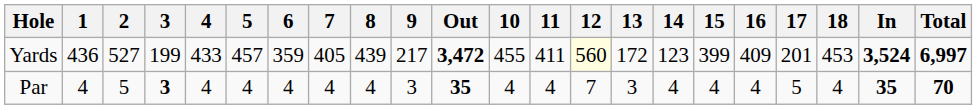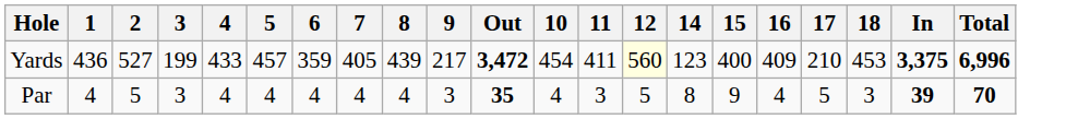 <table class="wikitable" style="text-align:center">
 <tr>
 <th align="left">Hole</th>
 <th>1</th>
 <th>2</th>
 <th>3</th>
 <th>4</th>
 <th>5</th>
 <th>6</th>
 <th>7</th>
 <th>8</th>
 <th>9</th>
 <th>Out</th>
 <th>10</th>
 <th>11</th>
 <th>12</th>
-<th>13</th>
 <th>14</th>
 <th>15</th>
 <th>16</th>
 <th>17</th>
 <th>18</th>
 <th>In</th>
 <th>Total</th>
 </tr>
 <tr>
 <td align="center">Yards</td>
 <td>436</td>
 <td>527</td>
 <td>199</td>
 <td>433</td>
 <td>457</td>
 <td>359</td>
 <td>405</td>
 <td>439</td>
 <td>217</td>
 <td><strong>3,472</strong></td>
-<td>455</td>
+<td>454</td>
 <td>411</td>
 <td style="background: lightyellow;">560</td>
-<td>172</td>
 <td>123</td>
-<td>399</td>
+<td>400</td>
 <td>409</td>
-<td>201</td>
+<td>210</td>
 <td>453</td>
-<td><strong>3,524</strong></td>
-<td><strong>6,997</strong></td>
+<td><strong>3,375</strong></td>
+<td><strong>6,996</strong></td>
 </tr>
 <tr>
 <td align="center">Par</td>
 <td>4</td>
 <td>5</td>
-<td><strong>3</strong></td>
+<td>3</td>
 <td>4</td>
 <td>4</td>
 <td>4</td>
 <td>4</td>
 <td>4</td>
 <td>3</td>
 <td><strong>35</strong></td>
 <td>4</td>
-<td>4</td>
-<td>7</td>
 <td>3</td>
-<td>4</td>
-<td>4</td>
+<td>5</td>
+<td>8</td>
+<td>9</td>
 <td>4</td>
 <td>5</td>
-<td>4</td>
-<td><strong>35</strong></td>
+<td>3</td>
+<td><strong>39</strong></td>
 <td><strong>70</strong></td>
 </tr>
 </table>
